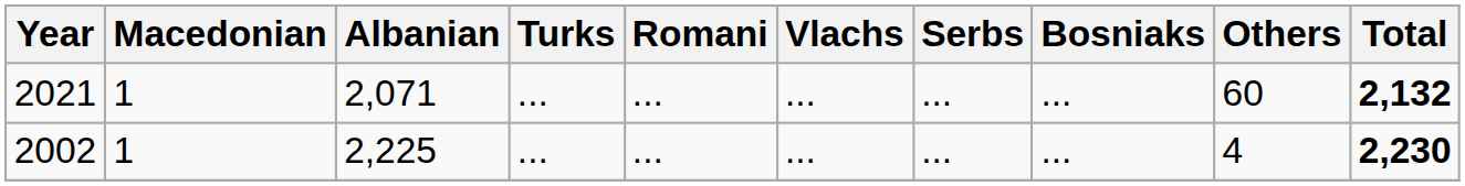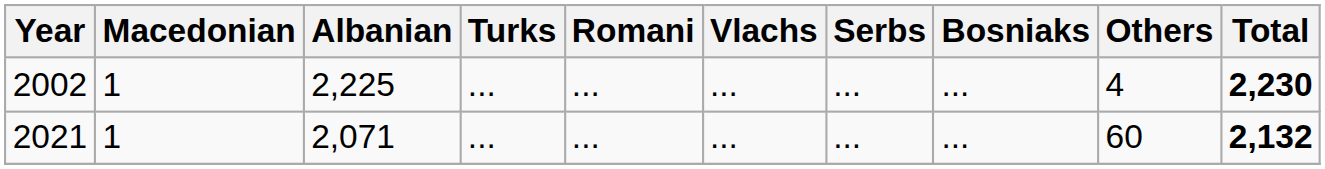 <table class="wikitable">
 <tr>
 <th>Year</th>
 <th>Macedonian</th>
 <th>Albanian</th>
 <th>Turks</th>
 <th>Romani</th>
 <th>Vlachs</th>
 <th>Serbs</th>
 <th>Bosniaks</th>
 <th><abbr>Others</abbr></th>
 <th>Total</th>
 </tr>
 <tr>
+<td>2002</td>
+<td>1</td>
+<td>2,225</td>
+<td>...</td>
+<td>...</td>
+<td>...</td>
+<td>...</td>
+<td>...</td>
+<td>4</td>
+<td><strong>2,230</strong></td>
+</tr>
+<tr>
 <td>2021</td>
 <td>1</td>
 <td>2,071</td>
 <td>...</td>
 <td>...</td>
 <td>...</td>
 <td>...</td>
 <td>...</td>
 <td>60</td>
 <td><strong>2,132</strong></td>
 </tr>
 <tr>
-<td>2002</td>
-<td>1</td>
-<td>2,225</td>
-<td>...</td>
-<td>...</td>
-<td>...</td>
-<td>...</td>
-<td>...</td>
-<td>4</td>
-<td><strong>2,230</strong></td>
-</tr>
-<tr>
 </tr>
 </table>
